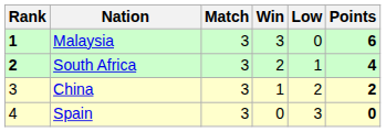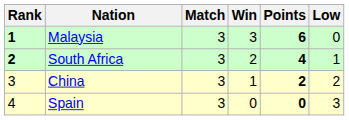 <table class="wikitable">
 <tr>
 <th width=20>Rank</th>
 <th width=150>Nation</th>
 <th width=20>Match</th>
 <th width=20>Win</th>
+<th width=20>Points</th>
 <th width=20>Low</th>
-<th width=20>Points</th>
 </tr>
 <tr align="right" style="background:#ccffcc;">
 <td align="left"><strong>1</strong></td>
 <td align="left"> <a href='#'>Malaysia</a></td>
 <td>3</td>
 <td>3</td>
+<td><strong>6</strong></td>
 <td>0</td>
-<td><strong>6</strong></td>
 </tr>
 <tr align="right" style="background:#ccffcc;">
 <td align="left"><strong>2</strong></td>
 <td align="left"> <a href='#'>South Africa</a></td>
 <td>3</td>
 <td>2</td>
+<td><strong>4</strong></td>
 <td>1</td>
-<td><strong>4</strong></td>
 </tr>
 <tr align="right" style="background:#ffffcc;">
 <td align="left">3</td>
 <td align="left"> <a href='#'>China</a></td>
 <td>3</td>
 <td>1</td>
+<td><strong>2</strong></td>
 <td>2</td>
-<td><strong>2</strong></td>
 </tr>
 <tr align="right" style="background:#ffffcc;">
 <td align="left">4</td>
 <td align="left"> <a href='#'>Spain</a></td>
 <td>3</td>
 <td>0</td>
+<td><strong>0</strong></td>
 <td>3</td>
-<td><strong>0</strong></td>
 </tr>
 </table>
